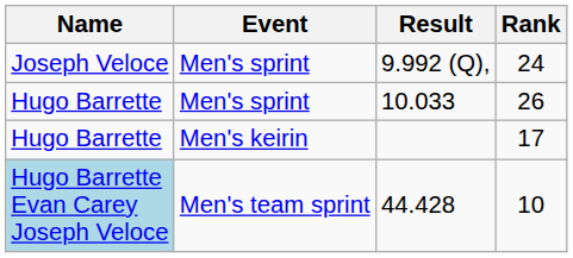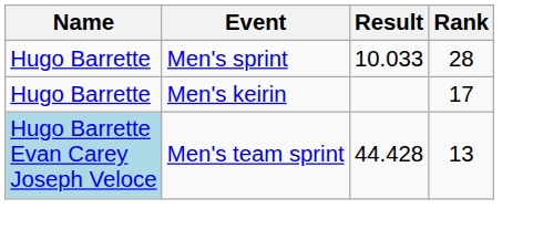 <table class="wikitable sortable">
 <tr>
 <th>Name</th>
 <th>Event</th>
 <th>Result</th>
 <th>Rank</th>
 </tr>
 <tr>
-<td><a href='#'>Joseph Veloce</a></td>
-<td><a href='#'>Men's sprint</a></td>
-<td>9.992 (Q),</td>
-<td align=center>24</td>
-</tr>
-<tr>
 <td><a href='#'>Hugo Barrette</a></td>
 <td><a href='#'>Men's sprint</a></td>
 <td>10.033</td>
-<td align=center>26</td>
+<td align=center>28</td>
 </tr>
 <tr>
 <td><a href='#'>Hugo Barrette</a></td>
 <td><a href='#'>Men's keirin</a></td>
 <td></td>
 <td align=center>17</td>
 </tr>
 <tr>
 <td style="background: lightblue;"><a href='#'>Hugo Barrette</a><br><a href='#'>Evan Carey</a><br><a href='#'>Joseph Veloce</a></td>
 <td><a href='#'>Men's team sprint</a></td>
 <td>44.428</td>
-<td align=center>10</td>
+<td align=center>13</td>
 </tr>
 </table>
